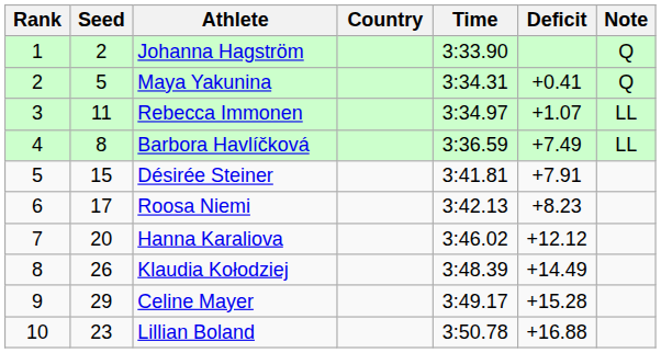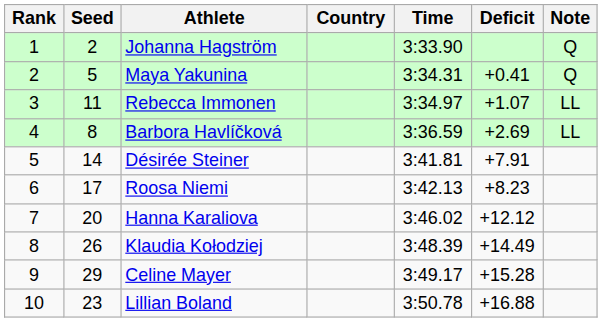 <table class="wikitable sortable" style="text-align:center" width=60%>
 <tr>
 <th>Rank</th>
 <th>Seed</th>
 <th>Athlete</th>
 <th>Country</th>
 <th>Time</th>
 <th data-sort-type=number>Deficit</th>
 <th>Note</th>
 </tr>
 <tr bgcolor=ccffcc>
 <td>1</td>
 <td>2</td>
 <td align=left><a href='#'>Johanna Hagström</a></td>
 <td align=left></td>
 <td>3:33.90</td>
 <td></td>
 <td>Q</td>
 </tr>
 <tr bgcolor=ccffcc>
 <td>2</td>
 <td>5</td>
 <td align=left><a href='#'>Maya Yakunina</a></td>
 <td align=left></td>
 <td>3:34.31</td>
 <td>+0.41</td>
 <td>Q</td>
 </tr>
 <tr bgcolor=ccffcc>
 <td>3</td>
 <td>11</td>
 <td align=left><a href='#'>Rebecca Immonen</a></td>
 <td align=left></td>
 <td>3:34.97</td>
 <td>+1.07</td>
 <td>LL</td>
 </tr>
 <tr bgcolor=ccffcc>
 <td>4</td>
 <td>8</td>
 <td align=left><a href='#'>Barbora Havlíčková</a></td>
 <td align=left></td>
 <td>3:36.59</td>
-<td>+7.49</td>
+<td>+2.69</td>
 <td>LL</td>
 </tr>
 <tr>
 <td>5</td>
-<td>15</td>
+<td>14</td>
 <td align=left><a href='#'>Désirée Steiner</a></td>
 <td align=left></td>
 <td>3:41.81</td>
 <td>+7.91</td>
 <td></td>
 </tr>
 <tr>
 <td>6</td>
 <td>17</td>
 <td align=left><a href='#'>Roosa Niemi</a></td>
 <td align=left></td>
 <td>3:42.13</td>
 <td>+8.23</td>
 <td></td>
 </tr>
 <tr>
 <td>7</td>
 <td>20</td>
 <td align=left><a href='#'>Hanna Karaliova</a></td>
 <td align=left></td>
 <td>3:46.02</td>
 <td>+12.12</td>
 <td></td>
 </tr>
 <tr>
 <td>8</td>
 <td>26</td>
 <td align=left><a href='#'>Klaudia Kołodziej</a></td>
 <td align=left></td>
 <td>3:48.39</td>
 <td>+14.49</td>
 <td></td>
 </tr>
 <tr>
 <td>9</td>
 <td>29</td>
 <td align=left><a href='#'>Celine Mayer</a></td>
 <td align=left></td>
 <td>3:49.17</td>
 <td>+15.28</td>
 <td></td>
 </tr>
 <tr>
 <td>10</td>
 <td>23</td>
 <td align=left><a href='#'>Lillian Boland</a></td>
 <td align=left></td>
 <td>3:50.78</td>
 <td>+16.88</td>
 <td></td>
 </tr>
 </table>
